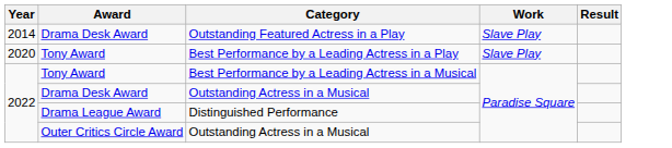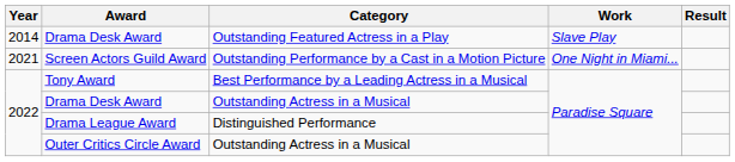 <table class="wikitable">
 <tr>
 <th>Year</th>
 <th>Award</th>
 <th>Category</th>
 <th>Work</th>
 <th>Result</th>
 </tr>
 <tr>
 <td>2014</td>
 <td><a href='#'>Drama Desk Award</a></td>
 <td><a href='#'>Outstanding Featured Actress in a Play</a></td>
 <td><em><a href='#'>Slave Play</a></em></td>
 <td></td>
 </tr>
 <tr>
-<td>2020</td>
-<td><a href='#'>Tony Award</a></td>
-<td><a href='#'>Best Performance by a Leading Actress in a Play</a></td>
-<td><em><a href='#'>Slave Play</a></em></td>
+<td>2021</td>
+<td><a href='#'>Screen Actors Guild Award</a></td>
+<td><a href='#'>Outstanding Performance by a Cast in a Motion Picture</a></td>
+<td><em><a href='#'>One Night in Miami...</a></em></td>
 <td></td>
 </tr>
 <tr>
 <td rowspan="4">2022</td>
 <td><a href='#'>Tony Award</a></td>
 <td><a href='#'>Best Performance by a Leading Actress in a Musical</a></td>
 <td rowspan="4"><em><a href='#'>Paradise Square</a></em></td>
 <td></td>
 </tr>
 <tr>
 <td><a href='#'>Drama Desk Award</a></td>
 <td><a href='#'>Outstanding Actress in a Musical</a></td>
 <td></td>
 </tr>
 <tr>
 <td><a href='#'>Drama League Award</a></td>
 <td>Distinguished Performance</td>
 <td></td>
 </tr>
 <tr>
 <td><a href='#'>Outer Critics Circle Award</a></td>
 <td>Outstanding Actress in a Musical</td>
 <td></td>
 </tr>
 </table>
